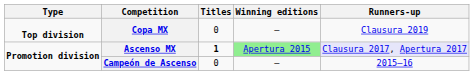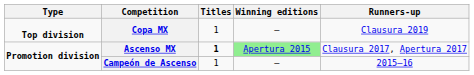 <table class="wikitable plainrowheaders" style="text-align: center;">
 <tr>
 <th>Type</th>
 <th>Competition</th>
 <th>Titles</th>
 <th>Winning editions</th>
 <th>Runners-up</th>
 </tr>
 <tr>
 <td rowspan="1"><br><strong>Top division</strong></td>
 <th scope=col><a href='#'>Copa MX</a></th>
-<td>0</td>
+<td>1</td>
 <td>–</td>
 <td><a href='#'>Clausura 2019</a></td>
 </tr>
 <tr>
 <td rowspan="2"><strong>Promotion division</strong></td>
 <th scope=col><a href='#'>Ascenso MX</a></th>
 <td><strong>1</strong></td>
 <td style="background: lightgreen;"><a href='#'>Apertura 2015</a></td>
-<td style="background: lavender;"><a href='#'>Clausura 2017</a>, <a href='#'>Apertura 2017</a></td>
+<td><a href='#'>Clausura 2017</a>, <a href='#'>Apertura 2017</a></td>
 </tr>
 <tr>
 <th scope=col><a href='#'>Campeón de Ascenso</a></th>
-<td>0</td>
+<td>1</td>
 <td>–</td>
 <td><a href='#'>2015–16</a></td>
 </tr>
 </table>
